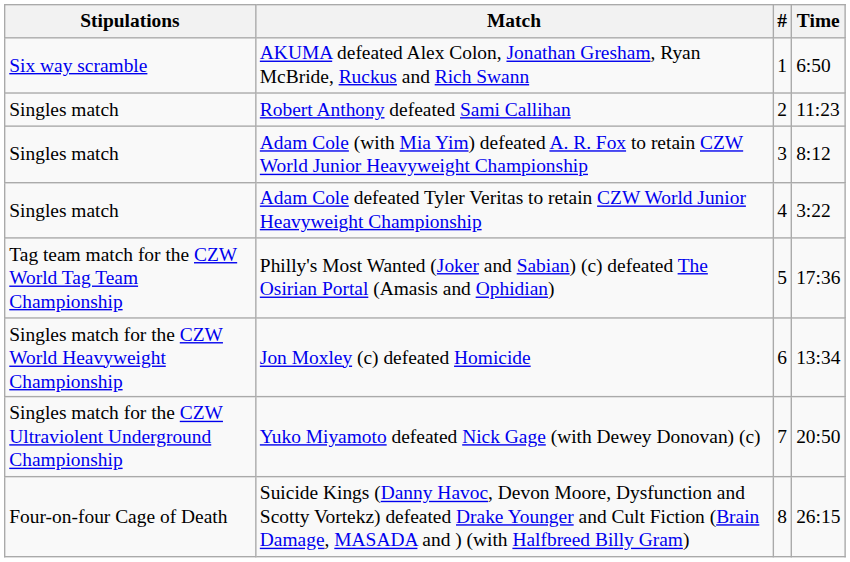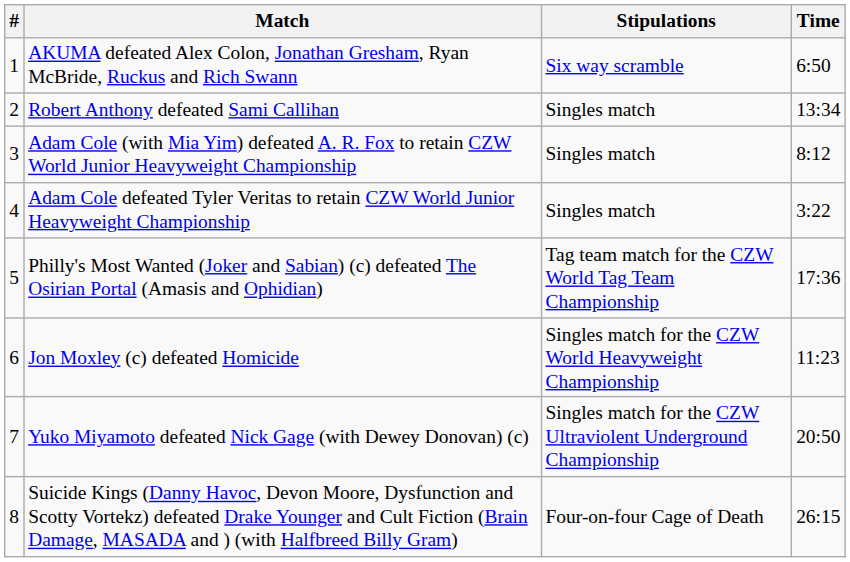 <table class="wikitable" style="font-size:88%; text-align:left;">
 <tr>
+<th>#</th>
+<th>Match</th>
 <th>Stipulations</th>
-<th>Match</th>
-<th>#</th>
 <th>Time</th>
 </tr>
 <tr>
+<td>1</td>
+<td><a href='#'>AKUMA</a> defeated Alex Colon, <a href='#'>Jonathan Gresham</a>, Ryan McBride, <a href='#'>Ruckus</a> and <a href='#'>Rich Swann</a></td>
 <td><a href='#'>Six way scramble</a></td>
-<td><a href='#'>AKUMA</a> defeated Alex Colon, <a href='#'>Jonathan Gresham</a>, Ryan McBride, <a href='#'>Ruckus</a> and <a href='#'>Rich Swann</a></td>
-<td>1</td>
 <td>6:50</td>
 </tr>
 <tr>
+<td>2</td>
+<td><a href='#'>Robert Anthony</a> defeated <a href='#'>Sami Callihan</a></td>
 <td>Singles match</td>
-<td><a href='#'>Robert Anthony</a> defeated <a href='#'>Sami Callihan</a></td>
-<td>2</td>
+<td>13:34</td>
+</tr>
+<tr>
+<td>3</td>
+<td><a href='#'>Adam Cole</a> (with <a href='#'>Mia Yim</a>) defeated <a href='#'>A. R. Fox</a> to retain <a href='#'>CZW World Junior Heavyweight Championship</a></td>
+<td>Singles match</td>
+<td>8:12</td>
+</tr>
+<tr>
+<td>4</td>
+<td><a href='#'>Adam Cole</a> defeated Tyler Veritas to retain <a href='#'>CZW World Junior Heavyweight Championship</a></td>
+<td>Singles match</td>
+<td>3:22</td>
+</tr>
+<tr>
+<td>5</td>
+<td>Philly's Most Wanted (<a href='#'>Joker</a> and <a href='#'>Sabian</a>) (c) defeated <a href='#'>The Osirian Portal</a> (Amasis and <a href='#'>Ophidian</a>)</td>
+<td>Tag team match for the <a href='#'>CZW World Tag Team Championship</a></td>
+<td>17:36</td>
+</tr>
+<tr>
+<td>6</td>
+<td><a href='#'>Jon Moxley</a> (c) defeated <a href='#'>Homicide</a></td>
+<td>Singles match for the <a href='#'>CZW World Heavyweight Championship</a></td>
 <td>11:23</td>
 </tr>
 <tr>
-<td>Singles match</td>
-<td><a href='#'>Adam Cole</a> (with <a href='#'>Mia Yim</a>) defeated <a href='#'>A. R. Fox</a> to retain <a href='#'>CZW World Junior Heavyweight Championship</a></td>
-<td>3</td>
-<td>8:12</td>
-</tr>
-<tr>
-<td>Singles match</td>
-<td><a href='#'>Adam Cole</a> defeated Tyler Veritas to retain <a href='#'>CZW World Junior Heavyweight Championship</a></td>
-<td>4</td>
-<td>3:22</td>
-</tr>
-<tr>
-<td>Tag team match for the <a href='#'>CZW World Tag Team Championship</a></td>
-<td>Philly's Most Wanted (<a href='#'>Joker</a> and <a href='#'>Sabian</a>) (c) defeated <a href='#'>The Osirian Portal</a> (Amasis and <a href='#'>Ophidian</a>)</td>
-<td>5</td>
-<td>17:36</td>
-</tr>
-<tr>
-<td>Singles match for the <a href='#'>CZW World Heavyweight Championship</a></td>
-<td><a href='#'>Jon Moxley</a> (c) defeated <a href='#'>Homicide</a></td>
-<td>6</td>
-<td>13:34</td>
-</tr>
-<tr>
+<td>7</td>
+<td><a href='#'>Yuko Miyamoto</a> defeated <a href='#'>Nick Gage</a> (with Dewey Donovan) (c)</td>
 <td>Singles match for the <a href='#'>CZW Ultraviolent Underground Championship</a></td>
-<td><a href='#'>Yuko Miyamoto</a> defeated <a href='#'>Nick Gage</a> (with Dewey Donovan) (c)</td>
-<td>7</td>
 <td>20:50</td>
 </tr>
 <tr>
+<td>8</td>
+<td>Suicide Kings (<a href='#'>Danny Havoc</a>, Devon Moore, Dysfunction and Scotty Vortekz) defeated <a href='#'>Drake Younger</a> and Cult Fiction (<a href='#'>Brain Damage</a>, <a href='#'>MASADA</a> and ) (with <a href='#'>Halfbreed Billy Gram</a>)</td>
 <td>Four-on-four Cage of Death</td>
-<td>Suicide Kings (<a href='#'>Danny Havoc</a>, Devon Moore, Dysfunction and Scotty Vortekz) defeated <a href='#'>Drake Younger</a> and Cult Fiction (<a href='#'>Brain Damage</a>, <a href='#'>MASADA</a> and ) (with <a href='#'>Halfbreed Billy Gram</a>)</td>
-<td>8</td>
 <td>26:15</td>
 </tr>
 </table>
